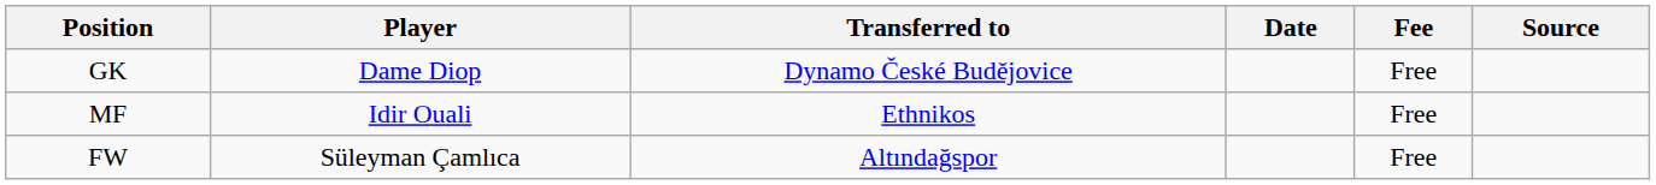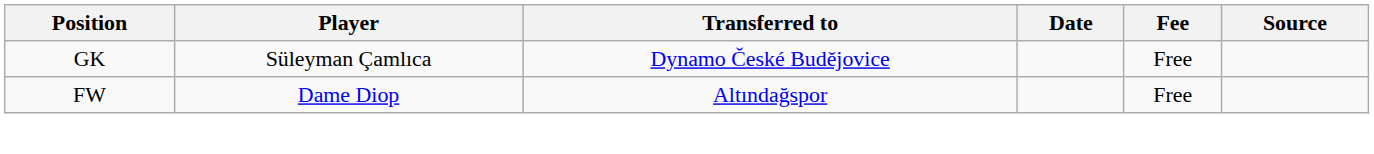 <table class="wikitable sortable" style="width:75%; font-size:95%; text-align:center;">
 <tr>
 <th>Position</th>
 <th>Player</th>
 <th>Transferred to</th>
 <th>Date</th>
 <th>Fee</th>
 <th>Source</th>
 </tr>
 <tr>
 <td align=center>GK</td>
-<td> <a href='#'>Dame Diop</a></td>
+<td> Süleyman Çamlıca</td>
 <td> <a href='#'>Dynamo České Budějovice</a></td>
 <td></td>
 <td>Free</td>
 <td></td>
 </tr>
 <tr>
-<td align=center>MF</td>
-<td> <a href='#'>Idir Ouali</a></td>
-<td> <a href='#'>Ethnikos</a></td>
-<td></td>
-<td>Free</td>
-<td></td>
-</tr>
-<tr>
 <td align=center>FW</td>
-<td> Süleyman Çamlıca</td>
+<td> <a href='#'>Dame Diop</a></td>
 <td> <a href='#'>Altındağspor</a></td>
 <td></td>
 <td>Free</td>
 <td></td>
 </tr>
 </table>
